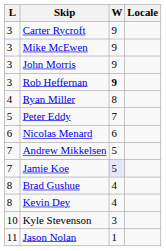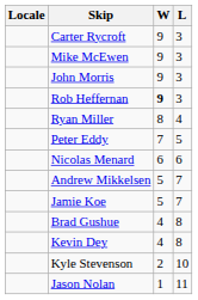 <table class="wikitable" border="1">
 <tr>
-<th>L</th>
+<th>Locale</th>
 <th>Skip</th>
 <th>W</th>
-<th>Locale</th>
+<th>L</th>
 </tr>
 <tr>
-<td>3</td>
+<td></td>
 <td><a href='#'>Carter Rycroft</a></td>
 <td>9</td>
-<td></td>
+<td>3</td>
 </tr>
 <tr>
-<td>3</td>
+<td></td>
 <td><a href='#'>Mike McEwen</a></td>
 <td>9</td>
-<td></td>
+<td>3</td>
 </tr>
 <tr>
-<td>3</td>
+<td></td>
 <td><a href='#'>John Morris</a></td>
 <td>9</td>
-<td></td>
+<td>3</td>
 </tr>
 <tr>
-<td>3</td>
+<td></td>
 <td><a href='#'>Rob Heffernan</a></td>
 <td><strong>9</strong></td>
-<td></td>
+<td>3</td>
 </tr>
 <tr>
-<td>4</td>
+<td></td>
 <td><a href='#'>Ryan Miller</a></td>
 <td>8</td>
-<td></td>
+<td>4</td>
 </tr>
 <tr>
-<td>5</td>
+<td></td>
 <td><a href='#'>Peter Eddy</a></td>
 <td>7</td>
-<td></td>
+<td>5</td>
 </tr>
 <tr>
-<td>6</td>
+<td></td>
 <td><a href='#'>Nicolas Menard</a></td>
 <td>6</td>
-<td></td>
+<td>6</td>
 </tr>
 <tr>
-<td>7</td>
+<td></td>
 <td><a href='#'>Andrew Mikkelsen</a></td>
 <td>5</td>
-<td></td>
+<td>7</td>
 </tr>
 <tr>
+<td></td>
+<td><a href='#'>Jamie Koe</a></td>
+<td>5</td>
 <td>7</td>
-<td><a href='#'>Jamie Koe</a></td>
-<td style="background: lavender;">5</td>
-<td></td>
 </tr>
 <tr>
-<td>8</td>
+<td></td>
 <td><a href='#'>Brad Gushue</a></td>
 <td>4</td>
-<td></td>
+<td>8</td>
 </tr>
 <tr>
-<td>8</td>
+<td></td>
 <td><a href='#'>Kevin Dey</a></td>
 <td>4</td>
-<td></td>
+<td>8</td>
 </tr>
 <tr>
+<td></td>
+<td>Kyle Stevenson</td>
+<td>2</td>
 <td>10</td>
-<td>Kyle Stevenson</td>
-<td>3</td>
-<td></td>
 </tr>
 <tr>
-<td>11</td>
+<td></td>
 <td><a href='#'>Jason Nolan</a></td>
 <td>1</td>
-<td></td>
+<td>11</td>
 </tr>
 </table>
